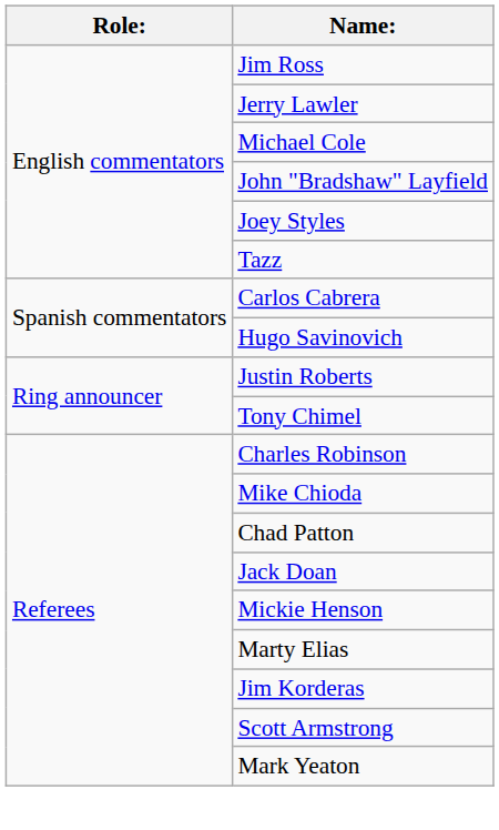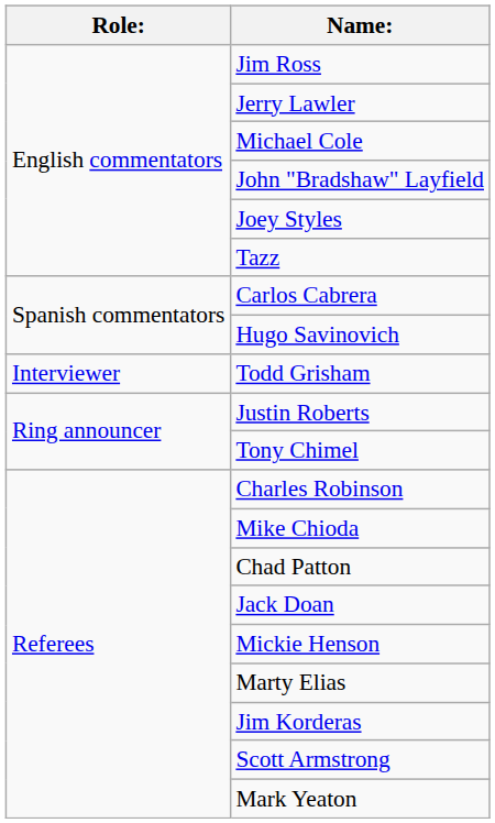 <table class=wikitable style="font-size:90%; margin: 0.5em 0 0.5em 1em; float: right; clear: right;">
 <tr>
 <th>Role:</th>
 <th>Name:</th>
 </tr>
 <tr>
 <td rowspan=6>English <a href='#'>commentators</a></td>
 <td><a href='#'>Jim Ross</a> </td>
 </tr>
 <tr>
 <td><a href='#'>Jerry Lawler</a> </td>
 </tr>
 <tr>
 <td><a href='#'>Michael Cole</a> </td>
 </tr>
 <tr>
 <td><a href='#'>John "Bradshaw" Layfield</a> </td>
 </tr>
 <tr>
 <td><a href='#'>Joey Styles</a> </td>
 </tr>
 <tr>
 <td><a href='#'>Tazz</a> </td>
 </tr>
 <tr>
 <td rowspan=2>Spanish commentators</td>
 <td><a href='#'>Carlos Cabrera</a></td>
 </tr>
 <tr>
 <td><a href='#'>Hugo Savinovich</a></td>
+</tr>
+<tr>
+<td><a href='#'>Interviewer</a></td>
+<td><a href='#'>Todd Grisham</a></td>
 </tr>
 <tr>
 <td rowspan=2><a href='#'>Ring announcer</a></td>
 <td><a href='#'>Justin Roberts</a> </td>
 </tr>
 <tr>
 <td><a href='#'>Tony Chimel</a> </td>
 </tr>
 <tr>
 <td rowspan=9><a href='#'>Referees</a></td>
 <td><a href='#'>Charles Robinson</a></td>
 </tr>
 <tr>
 <td><a href='#'>Mike Chioda</a></td>
 </tr>
 <tr>
 <td>Chad Patton</td>
 </tr>
 <tr>
 <td><a href='#'>Jack Doan</a></td>
 </tr>
 <tr>
 <td><a href='#'>Mickie Henson</a></td>
 </tr>
 <tr>
 <td>Marty Elias</td>
 </tr>
 <tr>
 <td><a href='#'>Jim Korderas</a></td>
 </tr>
 <tr>
 <td><a href='#'>Scott Armstrong</a></td>
 </tr>
 <tr>
 <td>Mark Yeaton</td>
 </tr>
 </table>
